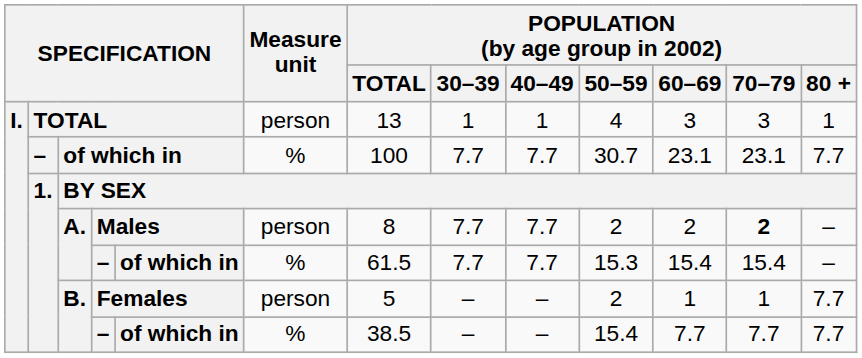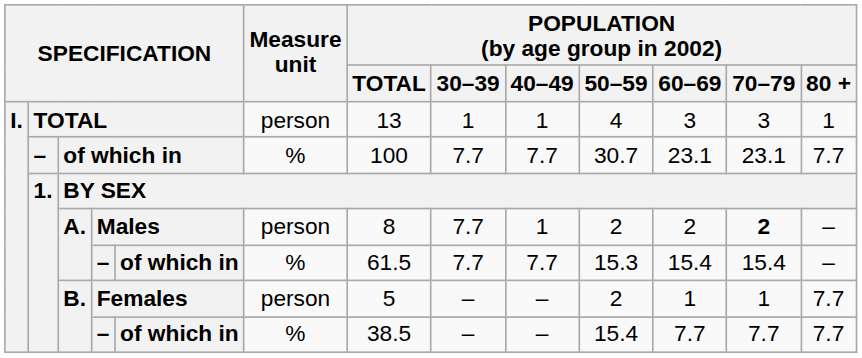 <table class="wikitable" style="font-size:85%; text-align:center">
 <tr>
 <th rowspan="2" colspan="5">SPECIFICATION</th>
 <th rowspan="2">Measure<br> unit</th>
 <th colspan="10" rowspan="1">POPULATION<br> (by age group in 2002)</th>
 </tr>
 <tr>
 <th>TOTAL</th>
 <th>30–39</th>
 <th>40–49</th>
 <th>50–59</th>
 <th>60–69</th>
 <th>70–79</th>
 <th>80 +</th>
 </tr>
 <tr>
 <th style="text-align:left" valign="top" rowspan="7">I.</th>
 <th style="text-align:left" colspan="4">TOTAL</th>
 <td>person</td>
 <td>13</td>
 <td>1</td>
 <td>1</td>
 <td>4</td>
 <td>3</td>
 <td>3</td>
 <td>1</td>
 </tr>
 <tr>
 <th style="text-align:left" valign="top">–</th>
 <th style="text-align:left" colspan="3">of which in</th>
 <td>%</td>
 <td>100</td>
 <td>7.7</td>
 <td>7.7</td>
 <td>30.7</td>
 <td>23.1</td>
 <td>23.1</td>
 <td>7.7</td>
 </tr>
 <tr>
 <th style="text-align:left" valign="top" rowspan="5">1.</th>
 <th style="text-align:left" colspan="14">BY SEX</th>
 </tr>
 <tr>
 <th style="text-align:left" valign="top" rowspan="2">A.</th>
 <th style="text-align:left" colspan="2">Males</th>
 <td>person</td>
 <td>8</td>
 <td>7.7</td>
-<td>7.7</td>
+<td>1</td>
 <td>2</td>
 <td>2</td>
 <td><strong>2</strong></td>
 <td>–</td>
 </tr>
 <tr>
 <th style="text-align:left" valign="top">–</th>
 <th style="text-align:left" colspan="1">of which in</th>
 <td>%</td>
 <td>61.5</td>
 <td>7.7</td>
 <td>7.7</td>
 <td>15.3</td>
 <td>15.4</td>
 <td>15.4</td>
 <td>–</td>
 </tr>
 <tr>
 <th style="text-align:left" valign="top" rowspan="2">B.</th>
 <th style="text-align:left" colspan="2">Females</th>
 <td>person</td>
 <td>5</td>
 <td>–</td>
 <td>–</td>
 <td>2</td>
 <td>1</td>
 <td>1</td>
 <td>7.7</td>
 </tr>
 <tr>
 <th style="text-align:left" valign="top">–</th>
 <th style="text-align:left" colspan="1">of which in</th>
 <td>%</td>
 <td>38.5</td>
 <td>–</td>
 <td>–</td>
 <td>15.4</td>
 <td>7.7</td>
 <td>7.7</td>
 <td>7.7</td>
 </tr>
 </table>
